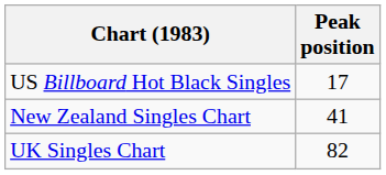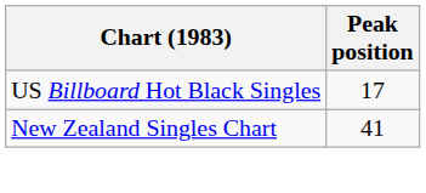 <table class="wikitable sortable">
 <tr>
 <th>Chart (1983)</th>
 <th>Peak<br>position</th>
 </tr>
 <tr>
 <td>US <a href='#'><em>Billboard</em> Hot Black Singles</a></td>
 <td align="center">17</td>
 </tr>
 <tr>
 <td><a href='#'>New Zealand Singles Chart</a></td>
 <td align="center">41</td>
 </tr>
-<tr>
-<td><a href='#'>UK Singles Chart</a></td>
-<td align="center">82</td>
-</tr>
 </table>
